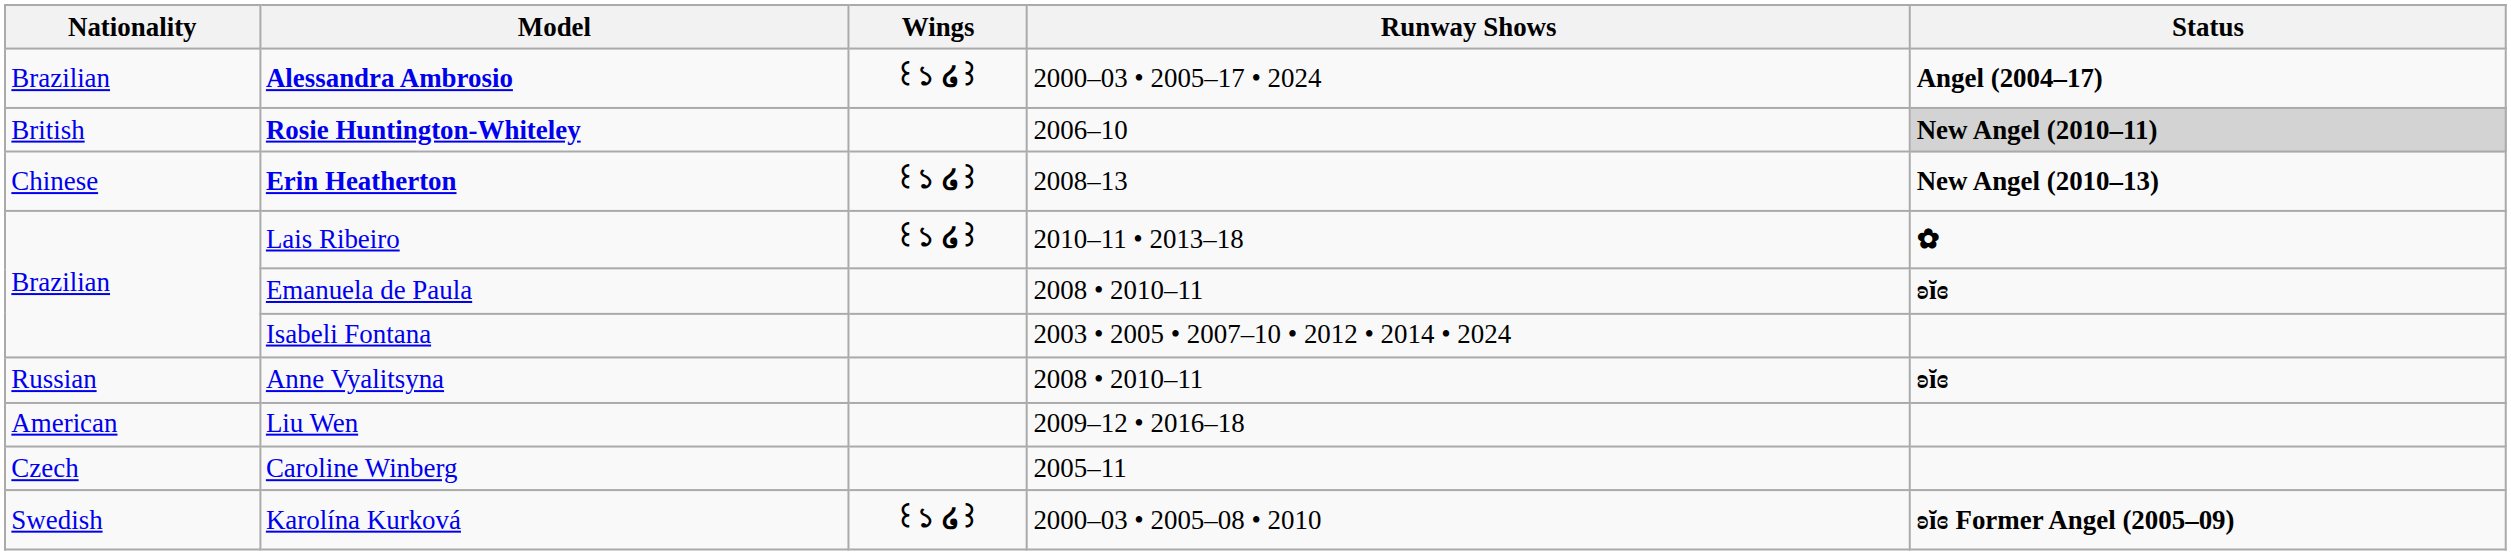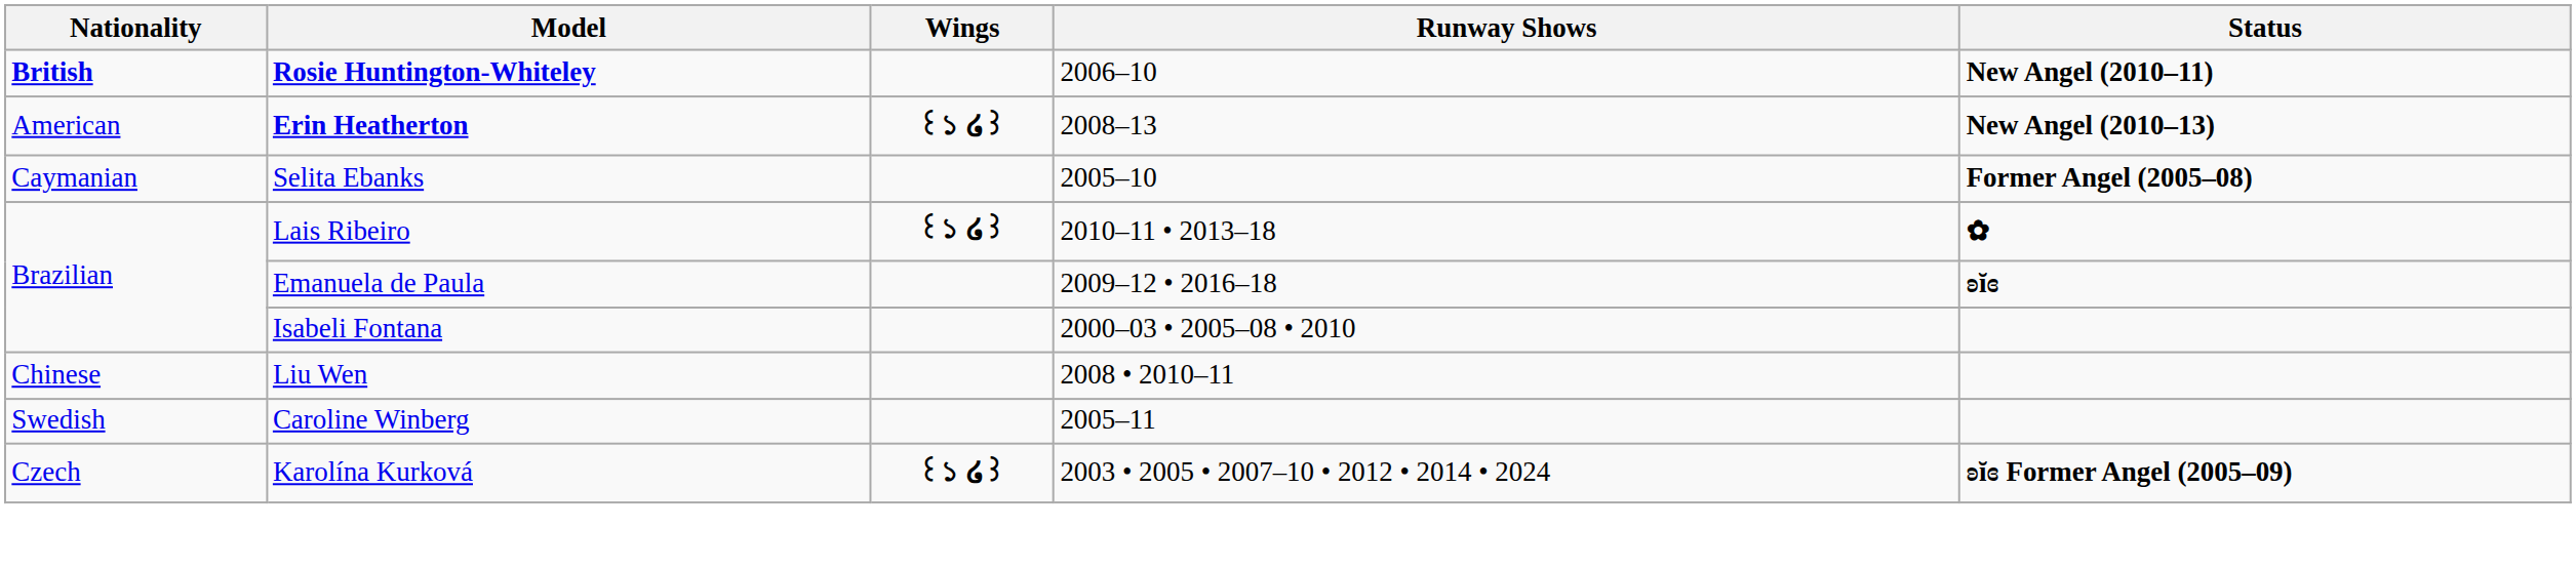 <table class="sortable wikitable"  style="font-size:85%; width:100%;">
 <tr>
 <th style="text-align:center;">Nationality</th>
 <th style="text-align:center;">Model</th>
 <th style="text-align:center;">Wings</th>
 <th style="text-align:center;">Runway Shows</th>
 <th style="text-align:center;">Status</th>
 </tr>
 <tr>
-<td> <a href='#'>Brazilian</a></td>
-<td><strong><a href='#'>Alessandra Ambrosio</a></strong></td>
-<td align="center"><strong>꒰১ ໒꒱</strong></td>
-<td>2000–03 • 2005–17 • 2024</td>
-<td><strong> Angel (2004–17)</strong></td>
-</tr>
-<tr>
-<td> <a href='#'>British</a></td>
+<td><strong> <a href='#'>British</a></strong></td>
 <td><strong><a href='#'>Rosie Huntington-Whiteley</a></strong></td>
 <td></td>
 <td>2006–10</td>
-<td style="background: lightgrey;"><strong>New  Angel (2010–11)</strong></td>
+<td><strong>New  Angel (2010–11)</strong></td>
 </tr>
 <tr>
-<td> <a href='#'>Chinese</a></td>
+<td> <a href='#'>American</a></td>
 <td><strong><a href='#'>Erin Heatherton</a></strong></td>
 <td align="center"><strong>꒰১ ໒꒱</strong></td>
 <td>2008–13</td>
 <td><strong>New  Angel (2010–13)</strong></td>
+</tr>
+<tr>
+<td> <a href='#'>Caymanian</a></td>
+<td><a href='#'>Selita Ebanks</a></td>
+<td></td>
+<td>2005–10</td>
+<td><strong>Former  Angel (2005–08)</strong></td>
 </tr>
 <tr>
 <td rowspan="3"> <a href='#'>Brazilian</a></td>
 <td><a href='#'>Lais Ribeiro</a></td>
 <td align="center"><strong>꒰১ ໒꒱</strong></td>
 <td>2010–11 • 2013–18</td>
 <td><strong>✿</strong></td>
 </tr>
 <tr>
 <td><a href='#'>Emanuela de Paula</a></td>
 <td></td>
-<td>2008 • 2010–11</td>
+<td>2009–12 • 2016–18</td>
 <td><strong>ʚĭɞ</strong></td>
 </tr>
 <tr>
 <td><a href='#'>Isabeli Fontana</a></td>
 <td></td>
-<td>2003 • 2005 • 2007–10 • 2012 • 2014 • 2024</td>
+<td>2000–03 • 2005–08 • 2010</td>
 <td></td>
 </tr>
 <tr>
-<td> <a href='#'>Russian</a></td>
-<td><a href='#'>Anne Vyalitsyna</a></td>
+<td> <a href='#'>Chinese</a></td>
+<td><a href='#'>Liu Wen</a></td>
 <td></td>
 <td>2008 • 2010–11</td>
-<td><strong>ʚĭɞ</strong></td>
-</tr>
-<tr>
-<td> <a href='#'>American</a></td>
-<td><a href='#'>Liu Wen</a></td>
-<td></td>
-<td>2009–12 • 2016–18</td>
 <td></td>
 </tr>
 <tr>
-<td> <a href='#'>Czech</a></td>
+<td> <a href='#'>Swedish</a></td>
 <td><a href='#'>Caroline Winberg</a></td>
 <td></td>
 <td>2005–11</td>
 <td></td>
 </tr>
 <tr>
-<td> <a href='#'>Swedish</a></td>
+<td> <a href='#'>Czech</a></td>
 <td><a href='#'>Karolína Kurková</a></td>
 <td align="center"><strong>꒰১ ໒꒱</strong></td>
-<td>2000–03 • 2005–08 • 2010</td>
+<td>2003 • 2005 • 2007–10 • 2012 • 2014 • 2024</td>
 <td><strong>ʚĭɞ Former  Angel (2005–09)</strong></td>
 </tr>
 </table>
